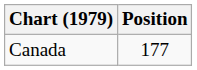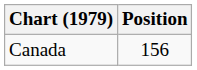 <table class="wikitable">
 <tr>
 <th scope="col">Chart (1979)</th>
 <th scope="col">Position</th>
 </tr>
 <tr>
 <td scope="row">Canada</td>
-<td style="text-align:center;">177</td>
+<td style="text-align:center;">156</td>
 </tr>
 </table>
